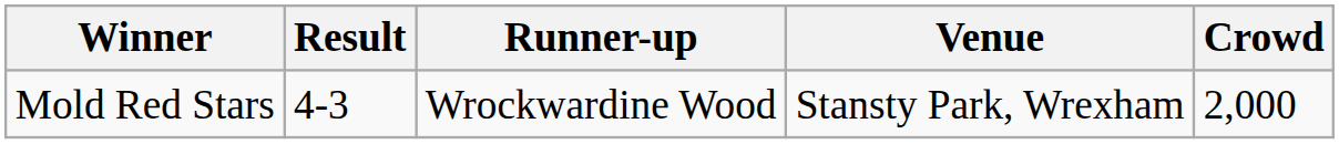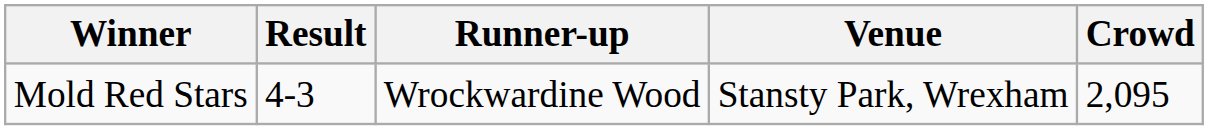 <table class="wikitable">
 <tr>
 <th>Winner</th>
 <th>Result</th>
 <th>Runner-up</th>
 <th>Venue</th>
 <th>Crowd</th>
 </tr>
 <tr>
 <td>Mold Red Stars</td>
 <td>4-3</td>
 <td> Wrockwardine Wood</td>
 <td>Stansty Park, Wrexham</td>
-<td>2,000</td>
+<td>2,095</td>
 </tr>
 </table>
